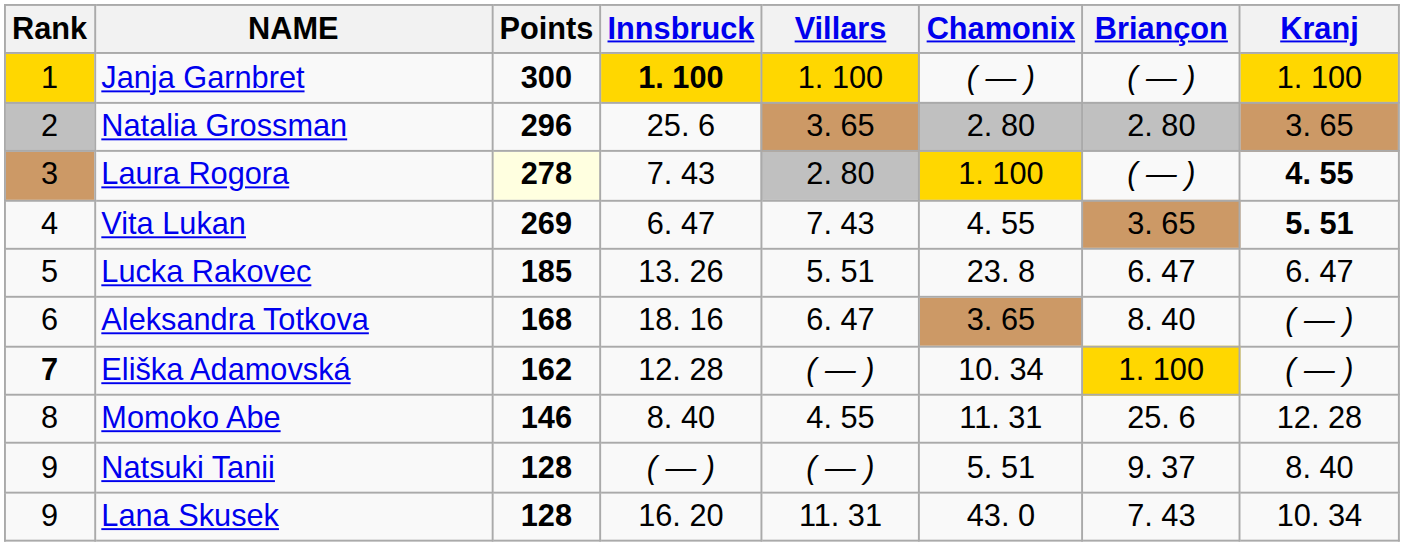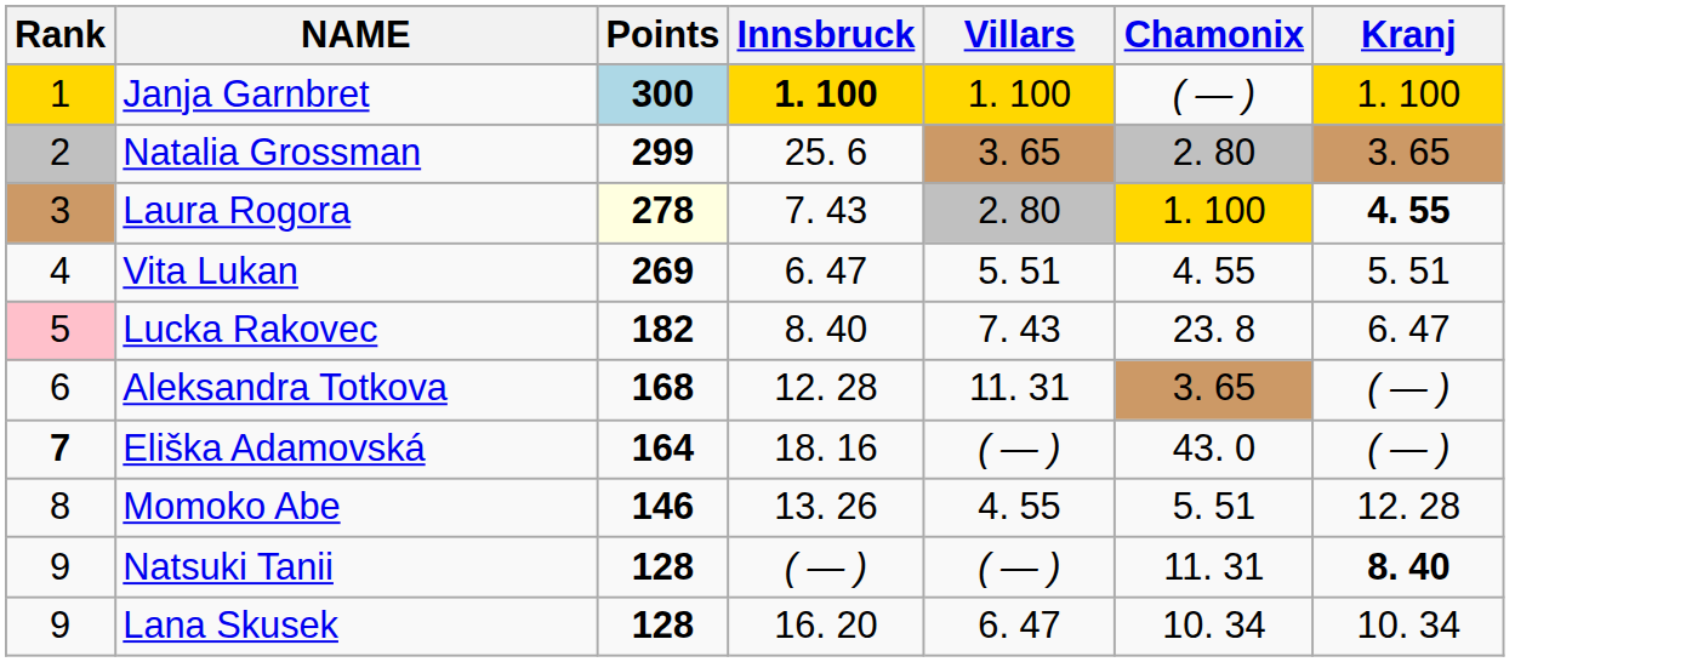 <table class="wikitable sortable" style="text-align: center;">
 <tr>
 <th>Rank</th>
 <th width = "200">NAME</th>
 <th>Points</th>
 <th width="75" data-sort-type="number"><a href='#'>Innsbruck</a></th>
 <th width="75" data-sort-type="number"><a href='#'>Villars</a></th>
 <th width="75" data-sort-type="number"><a href='#'>Chamonix</a></th>
-<th width="75" data-sort-type="number"><a href='#'>Briançon</a></th>
 <th width = "75" data-sort-type="number"><a href='#'>Kranj</a></th>
 </tr>
 <tr>
 <td style="background: gold">1</td>
 <td align="left"> <a href='#'>Janja Garnbret</a></td>
-<td><strong>300</strong></td>
+<td style="background: lightblue;"><strong>300</strong></td>
 <td style="background: gold"><strong>1. 100</strong></td>
 <td style="background: gold">1. 100</td>
-<td><em>( — )</em></td>
 <td><em>( — )</em></td>
 <td style="background: gold">1. 100</td>
 </tr>
 <tr>
 <td style="background: silver">2</td>
 <td align="left"> <a href='#'>Natalia Grossman</a></td>
-<td><strong>296</strong></td>
+<td><strong>299</strong></td>
 <td>25. 6</td>
 <td style="background: #cc9966">3. 65</td>
-<td style="background: silver">2. 80</td>
 <td style="background: silver">2. 80</td>
 <td style="background: #cc9966">3. 65</td>
 </tr>
 <tr>
 <td style="background: #cc9966">3</td>
 <td align="left"> <a href='#'>Laura Rogora</a></td>
 <td style="background: lightyellow;"><strong>278</strong></td>
 <td>7. 43</td>
 <td style="background: silver">2. 80</td>
 <td style="background: gold">1. 100</td>
-<td><em>( — )</em></td>
 <td><strong>4. 55</strong></td>
 </tr>
 <tr>
 <td>4</td>
 <td align="left"> <a href='#'>Vita Lukan</a></td>
 <td><strong>269</strong></td>
 <td>6. 47</td>
-<td>7. 43</td>
+<td>5. 51</td>
 <td>4. 55</td>
-<td style="background: #cc9966">3. 65</td>
-<td><strong>5. 51</strong></td>
+<td>5. 51</td>
 </tr>
 <tr>
-<td>5</td>
+<td style="background: pink;">5</td>
 <td align="left"> <a href='#'>Lucka Rakovec</a></td>
-<td><strong>185</strong></td>
-<td>13. 26</td>
-<td>5. 51</td>
+<td><strong>182</strong></td>
+<td>8. 40</td>
+<td>7. 43</td>
 <td>23. 8</td>
-<td>6. 47</td>
 <td>6. 47</td>
 </tr>
 <tr>
 <td>6</td>
 <td align="left"> <a href='#'>Aleksandra Totkova</a></td>
 <td><strong>168</strong></td>
-<td>18. 16</td>
-<td>6. 47</td>
+<td>12. 28</td>
+<td>11. 31</td>
 <td style="background: #cc9966">3. 65</td>
-<td>8. 40</td>
 <td><em>( — )</em></td>
 </tr>
 <tr>
 <td><strong>7</strong></td>
 <td align="left"> <a href='#'>Eliška Adamovská</a></td>
-<td><strong>162</strong></td>
-<td>12. 28</td>
+<td><strong>164</strong></td>
+<td>18. 16</td>
 <td><em>( — )</em></td>
-<td>10. 34</td>
-<td style="background: gold">1. 100</td>
+<td>43. 0</td>
 <td><em>( — )</em></td>
 </tr>
 <tr>
 <td>8</td>
 <td align="left"> <a href='#'>Momoko Abe</a></td>
 <td><strong>146</strong></td>
-<td>8. 40</td>
+<td>13. 26</td>
 <td>4. 55</td>
-<td>11. 31</td>
-<td>25. 6</td>
+<td>5. 51</td>
 <td>12. 28</td>
 </tr>
 <tr>
 <td>9</td>
 <td align="left"> <a href='#'>Natsuki Tanii</a></td>
 <td><strong>128</strong></td>
 <td><em>( — )</em></td>
 <td><em>( — )</em></td>
-<td>5. 51</td>
-<td>9. 37</td>
-<td>8. 40</td>
+<td>11. 31</td>
+<td><strong>8. 40</strong></td>
 </tr>
 <tr>
 <td>9</td>
 <td align="left"> <a href='#'>Lana Skusek</a></td>
 <td><strong>128</strong></td>
 <td>16. 20</td>
-<td>11. 31</td>
-<td>43. 0</td>
-<td>7. 43</td>
+<td>6. 47</td>
+<td>10. 34</td>
 <td>10. 34</td>
 </tr>
 </table>
